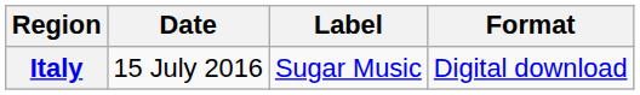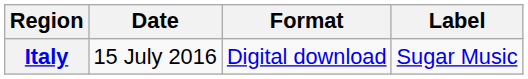 <table class="wikitable sortable plainrowheaders" style="text-align:center">
 <tr>
 <th>Region</th>
 <th>Date</th>
+<th>Format</th>
 <th>Label</th>
-<th>Format</th>
 </tr>
 <tr>
 <th scope="row"><a href='#'>Italy</a></th>
 <td>15 July 2016</td>
+<td><a href='#'>Digital download</a></td>
 <td><a href='#'>Sugar Music</a></td>
-<td><a href='#'>Digital download</a></td>
 </tr>
 </table>
